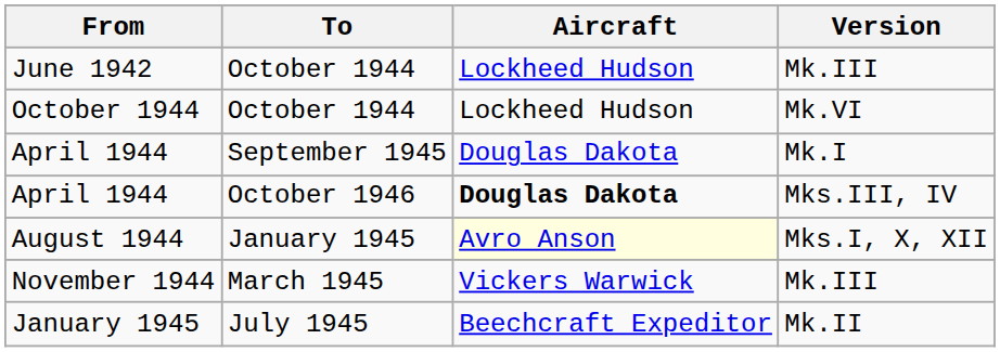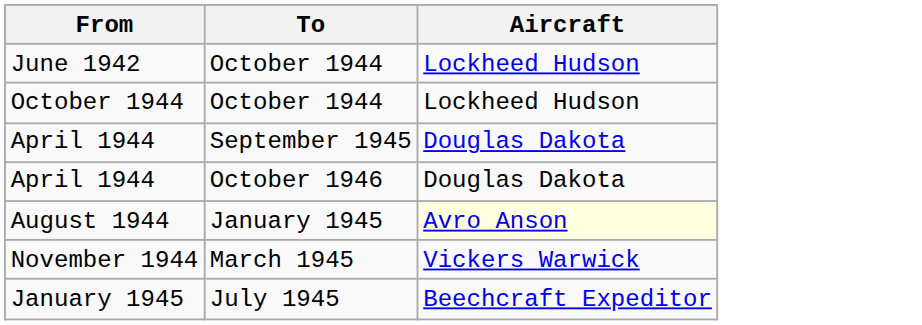 <table class="wikitable">
 <tr>
 <th>From</th>
 <th>To</th>
 <th>Aircraft</th>
-<th>Version</th>
 </tr>
 <tr>
 <td>June 1942</td>
 <td>October 1944</td>
 <td><a href='#'>Lockheed Hudson</a></td>
-<td>Mk.III</td>
 </tr>
 <tr>
 <td>October 1944</td>
 <td>October 1944</td>
 <td>Lockheed Hudson</td>
-<td>Mk.VI</td>
 </tr>
 <tr>
 <td>April 1944</td>
 <td>September 1945</td>
 <td><a href='#'>Douglas Dakota</a></td>
-<td>Mk.I</td>
 </tr>
 <tr>
 <td>April 1944</td>
 <td>October 1946</td>
-<td><strong>Douglas Dakota</strong></td>
-<td>Mks.III, IV</td>
+<td>Douglas Dakota</td>
 </tr>
 <tr>
 <td>August 1944</td>
 <td>January 1945</td>
 <td style="background: lightyellow;"><a href='#'>Avro Anson</a></td>
-<td>Mks.I, X, XII</td>
 </tr>
 <tr>
 <td>November 1944</td>
 <td>March 1945</td>
 <td><a href='#'>Vickers Warwick</a></td>
-<td>Mk.III</td>
 </tr>
 <tr>
 <td>January 1945</td>
 <td>July 1945</td>
 <td><a href='#'>Beechcraft Expeditor</a></td>
-<td>Mk.II</td>
 </tr>
 </table>
